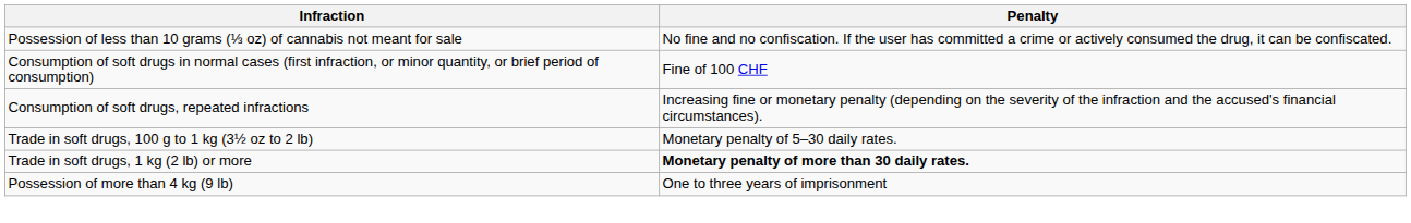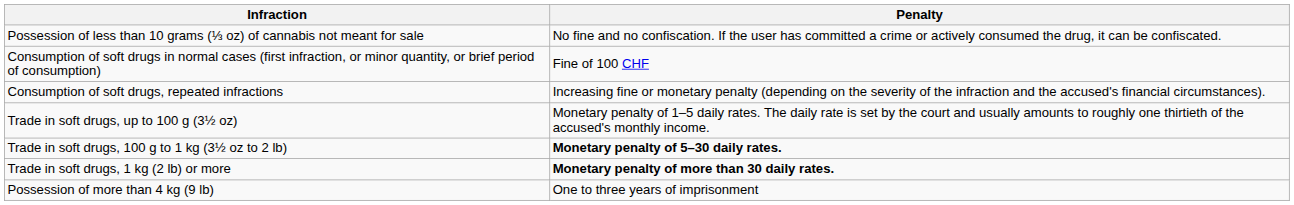 <table class="wikitable">
 <tr>
 <th>Infraction</th>
 <th>Penalty</th>
 </tr>
 <tr>
 <td>Possession of less than 10 grams (⅓ oz) of cannabis not meant for sale</td>
 <td>No fine and no confiscation. If the user has committed a crime or actively consumed the drug, it can be confiscated.</td>
 </tr>
 <tr>
 <td>Consumption of soft drugs in normal cases (first infraction, or minor quantity, or brief period of consumption)</td>
 <td>Fine of 100 <a href='#'>CHF</a></td>
 </tr>
 <tr>
 <td>Consumption of soft drugs, repeated infractions</td>
 <td>Increasing fine or monetary penalty (depending on the severity of the infraction and the accused's financial circumstances).</td>
 </tr>
 <tr>
+<td>Trade in soft drugs, up to 100 g (3½ oz)</td>
+<td>Monetary penalty of 1–5 daily rates. The daily rate is set by the court and usually amounts to roughly one thirtieth of the accused's monthly income.</td>
+</tr>
+<tr>
 <td>Trade in soft drugs, 100 g to 1 kg (3½ oz to 2 lb)</td>
-<td>Monetary penalty of 5–30 daily rates.</td>
+<td><strong>Monetary penalty of 5–30 daily rates.</strong></td>
 </tr>
 <tr>
 <td>Trade in soft drugs, 1 kg (2 lb) or more</td>
 <td><strong>Monetary penalty of more than 30 daily rates.</strong></td>
 </tr>
 <tr>
 <td>Possession of more than 4 kg (9 lb)</td>
 <td>One to three years of imprisonment</td>
 </tr>
 </table>
